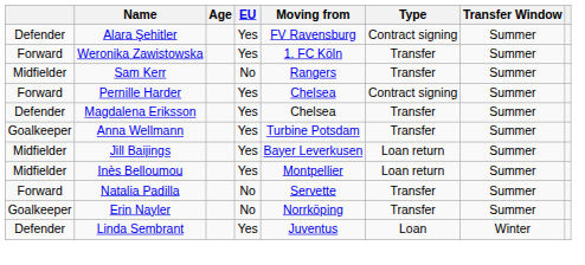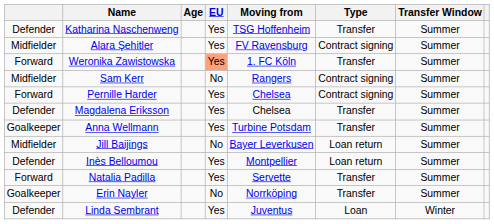 <table class="wikitable" Style="text-align: center">
 <tr>
 <th></th>
 <th>Name</th>
 <th>Age</th>
 <th><a href='#'>EU</a></th>
 <th>Moving from</th>
 <th>Type</th>
 <th>Transfer Window</th>
 <th></th>
 </tr>
 <tr>
 <td>Defender</td>
+<td><a href='#'>Katharina Naschenweng</a></td>
+<td></td>
+<td>Yes</td>
+<td><a href='#'>TSG Hoffenheim</a></td>
+<td>Transfer</td>
+<td>Summer</td>
+<td></td>
+</tr>
+<tr>
+<td>Midfielder</td>
 <td><a href='#'>Alara Şehitler</a></td>
 <td></td>
 <td>Yes</td>
 <td><a href='#'>FV Ravensburg</a></td>
 <td>Contract signing</td>
 <td>Summer</td>
 <td></td>
 </tr>
 <tr>
 <td>Forward</td>
 <td><a href='#'>Weronika Zawistowska</a></td>
 <td></td>
-<td>Yes</td>
+<td style="background: lightsalmon;">Yes</td>
 <td><a href='#'>1. FC Köln</a></td>
 <td>Transfer</td>
 <td>Summer</td>
 <td></td>
 </tr>
 <tr>
 <td>Midfielder</td>
 <td><a href='#'>Sam Kerr</a></td>
 <td></td>
 <td>No</td>
 <td><a href='#'>Rangers</a></td>
-<td>Transfer</td>
+<td>Contract signing</td>
 <td>Summer</td>
 <td></td>
 </tr>
 <tr>
 <td>Forward</td>
 <td><a href='#'>Pernille Harder</a></td>
 <td></td>
 <td>Yes</td>
 <td><a href='#'>Chelsea</a></td>
 <td>Contract signing</td>
 <td>Summer</td>
 <td></td>
 </tr>
 <tr>
 <td>Defender</td>
 <td><a href='#'>Magdalena Eriksson</a></td>
 <td></td>
 <td>Yes</td>
 <td>Chelsea</td>
 <td>Transfer</td>
 <td>Summer</td>
 <td></td>
 </tr>
 <tr>
 <td>Goalkeeper</td>
 <td><a href='#'>Anna Wellmann</a></td>
 <td></td>
 <td>Yes</td>
 <td><a href='#'>Turbine Potsdam</a></td>
 <td>Transfer</td>
 <td>Summer</td>
 <td></td>
 </tr>
 <tr>
 <td>Midfielder</td>
 <td><a href='#'>Jill Baijings</a></td>
 <td></td>
-<td>Yes</td>
+<td>No</td>
 <td><a href='#'>Bayer Leverkusen</a></td>
 <td>Loan return</td>
 <td>Summer</td>
 <td></td>
 </tr>
 <tr>
-<td>Midfielder</td>
+<td>Defender</td>
 <td><a href='#'>Inès Belloumou</a></td>
 <td></td>
 <td>Yes</td>
 <td><a href='#'>Montpellier</a></td>
 <td>Loan return</td>
 <td>Summer</td>
 <td></td>
 </tr>
 <tr>
 <td>Forward</td>
 <td><a href='#'>Natalia Padilla</a></td>
 <td></td>
-<td>No</td>
+<td>Yes</td>
 <td><a href='#'>Servette</a></td>
 <td>Transfer</td>
 <td>Summer</td>
 <td></td>
 </tr>
 <tr>
 <td>Goalkeeper</td>
 <td><a href='#'>Erin Nayler</a></td>
 <td></td>
 <td>No</td>
 <td><a href='#'> Norrköping</a></td>
 <td>Transfer</td>
 <td>Summer</td>
 <td></td>
 </tr>
 <tr>
 <td>Defender</td>
 <td><a href='#'>Linda Sembrant</a></td>
 <td></td>
 <td>Yes</td>
 <td><a href='#'>Juventus</a></td>
 <td>Loan</td>
 <td>Winter</td>
 <td></td>
 </tr>
 </table>
